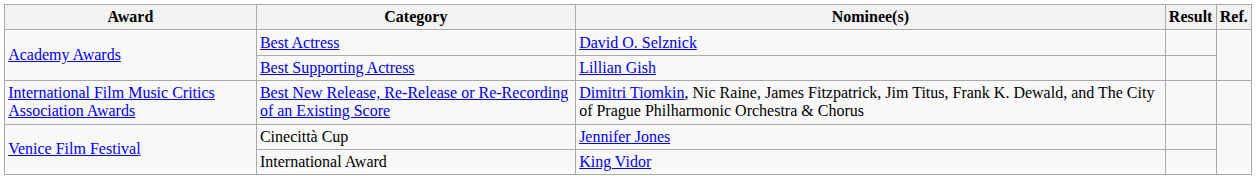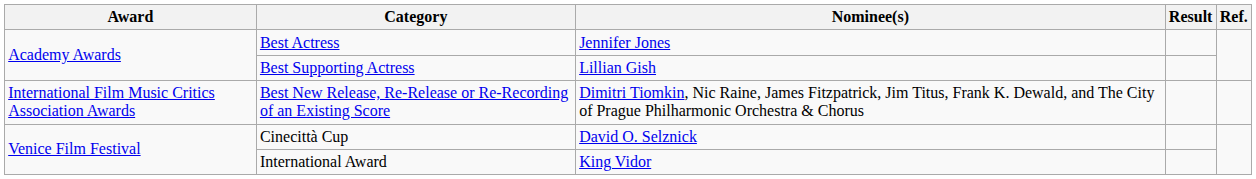 <table class="wikitable plainrowheaders">
 <tr>
 <th>Award</th>
 <th>Category</th>
 <th>Nominee(s)</th>
 <th>Result</th>
 <th>Ref.</th>
 </tr>
 <tr>
 <td rowspan="2"><a href='#'>Academy Awards</a></td>
 <td><a href='#'>Best Actress</a></td>
-<td><a href='#'>David O. Selznick</a></td>
+<td><a href='#'>Jennifer Jones</a></td>
 <td></td>
 <td rowspan="2" align="center"></td>
 </tr>
 <tr>
 <td><a href='#'>Best Supporting Actress</a></td>
 <td><a href='#'>Lillian Gish</a></td>
 <td></td>
 </tr>
 <tr>
 <td><a href='#'>International Film Music Critics Association Awards</a></td>
 <td><a href='#'>Best New Release, Re-Release or Re-Recording of an Existing Score</a></td>
 <td><a href='#'>Dimitri Tiomkin</a>, Nic Raine, James Fitzpatrick, Jim Titus, Frank K. Dewald, and The City of Prague Philharmonic Orchestra & Chorus</td>
 <td></td>
 <td align="center"></td>
 </tr>
 <tr>
 <td rowspan="2"><a href='#'>Venice Film Festival</a></td>
 <td>Cinecittà Cup</td>
-<td><a href='#'>Jennifer Jones</a></td>
+<td><a href='#'>David O. Selznick</a></td>
 <td></td>
 <td rowspan="2" align="center"></td>
 </tr>
 <tr>
 <td>International Award</td>
 <td><a href='#'>King Vidor</a></td>
 <td></td>
 </tr>
 </table>
